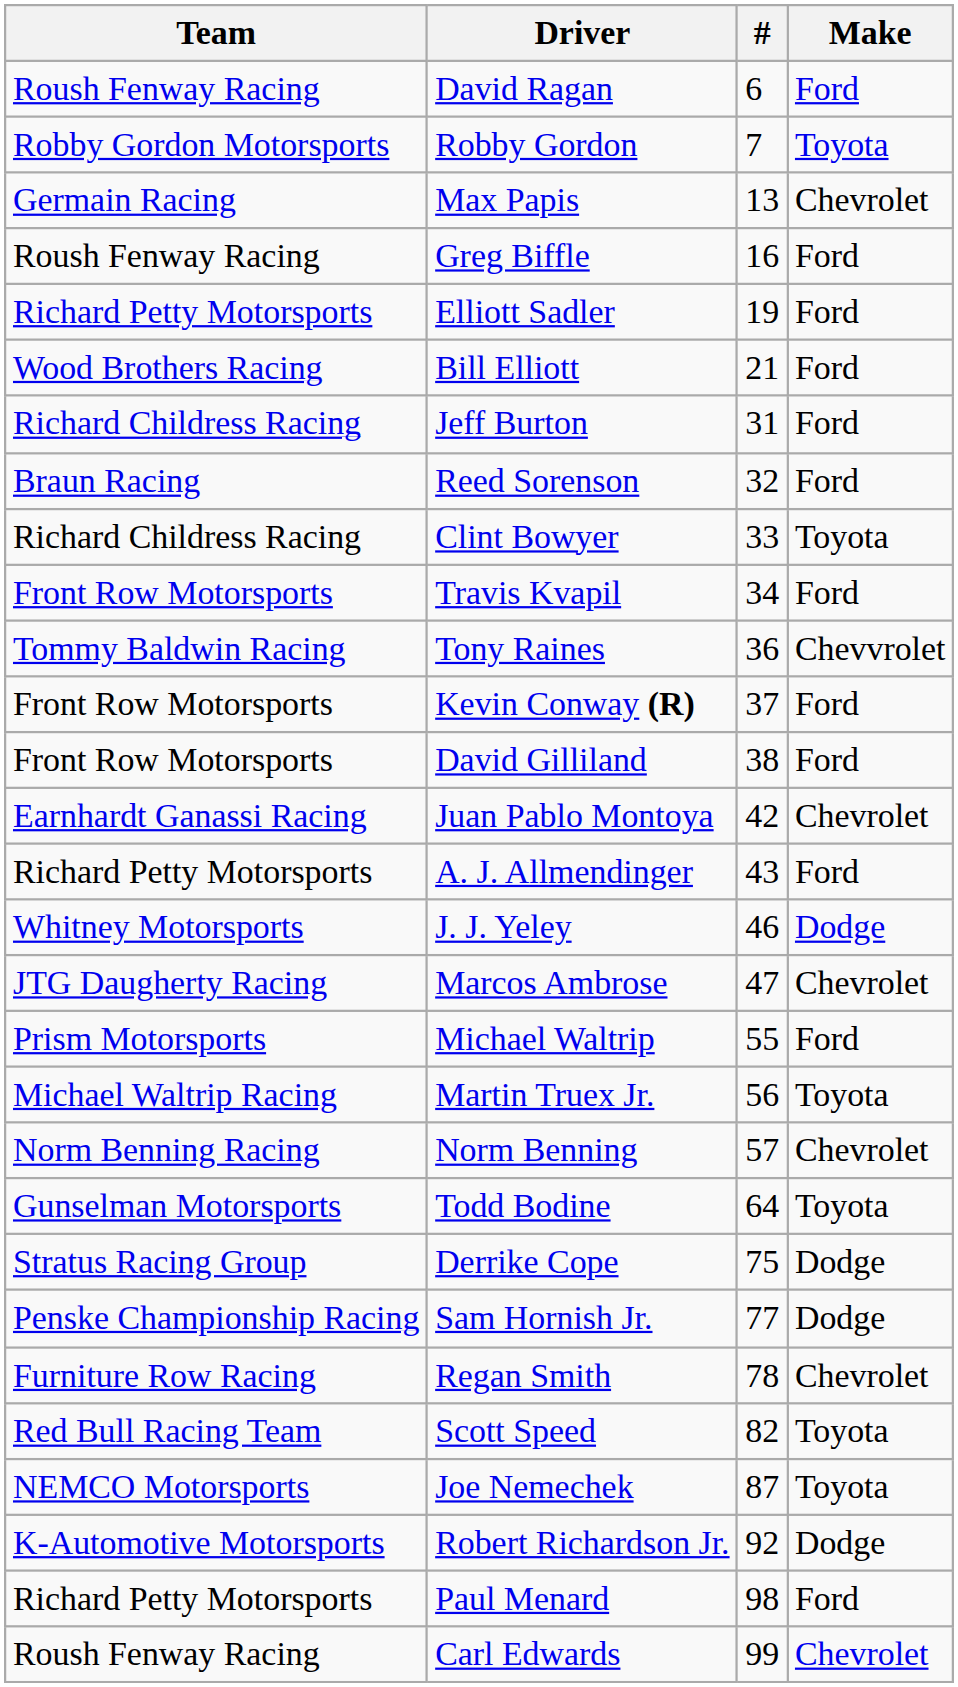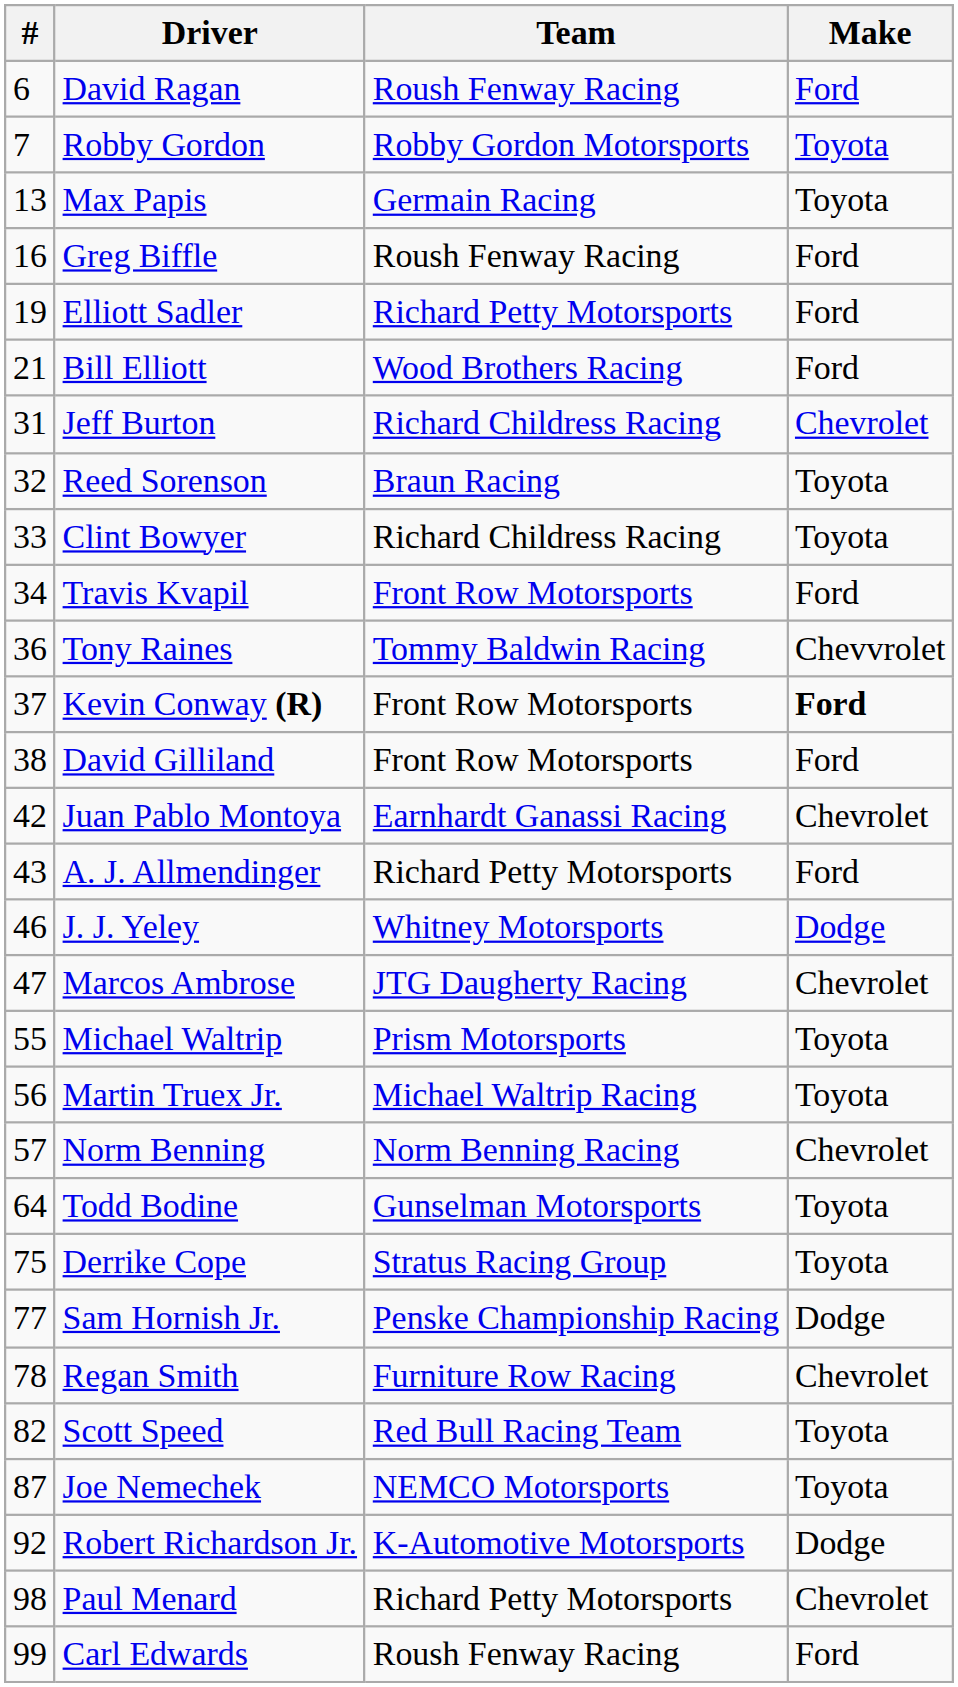 <table class="wikitable" style="font-size:95%">
 <tr>
+<th>#</th>
+<th>Driver</th>
 <th>Team</th>
-<th>Driver</th>
-<th>#</th>
 <th>Make</th>
 </tr>
 <tr>
+<td>6</td>
+<td><a href='#'>David Ragan</a></td>
 <td><a href='#'>Roush Fenway Racing</a></td>
-<td><a href='#'>David Ragan</a></td>
-<td>6</td>
 <td><a href='#'>Ford</a></td>
 </tr>
 <tr>
+<td>7</td>
+<td><a href='#'>Robby Gordon</a></td>
 <td><a href='#'>Robby Gordon Motorsports</a></td>
-<td><a href='#'>Robby Gordon</a></td>
-<td>7</td>
 <td><a href='#'>Toyota</a></td>
 </tr>
 <tr>
+<td>13</td>
+<td><a href='#'>Max Papis</a></td>
 <td><a href='#'>Germain Racing</a></td>
-<td><a href='#'>Max Papis</a></td>
-<td>13</td>
+<td>Toyota</td>
+</tr>
+<tr>
+<td>16</td>
+<td><a href='#'>Greg Biffle</a></td>
+<td>Roush Fenway Racing</td>
+<td>Ford</td>
+</tr>
+<tr>
+<td>19</td>
+<td><a href='#'>Elliott Sadler</a></td>
+<td><a href='#'>Richard Petty Motorsports</a></td>
+<td>Ford</td>
+</tr>
+<tr>
+<td>21</td>
+<td><a href='#'>Bill Elliott</a></td>
+<td><a href='#'>Wood Brothers Racing</a></td>
+<td>Ford</td>
+</tr>
+<tr>
+<td>31</td>
+<td><a href='#'>Jeff Burton</a></td>
+<td><a href='#'>Richard Childress Racing</a></td>
+<td><a href='#'>Chevrolet</a></td>
+</tr>
+<tr>
+<td>32</td>
+<td><a href='#'>Reed Sorenson</a></td>
+<td><a href='#'>Braun Racing</a></td>
+<td>Toyota</td>
+</tr>
+<tr>
+<td>33</td>
+<td><a href='#'>Clint Bowyer</a></td>
+<td>Richard Childress Racing</td>
+<td>Toyota</td>
+</tr>
+<tr>
+<td>34</td>
+<td><a href='#'>Travis Kvapil</a></td>
+<td><a href='#'>Front Row Motorsports</a></td>
+<td>Ford</td>
+</tr>
+<tr>
+<td>36</td>
+<td><a href='#'>Tony Raines</a></td>
+<td><a href='#'>Tommy Baldwin Racing</a></td>
+<td>Chevvrolet</td>
+</tr>
+<tr>
+<td>37</td>
+<td><a href='#'>Kevin Conway</a> <strong>(R)</strong></td>
+<td>Front Row Motorsports</td>
+<td><strong>Ford</strong></td>
+</tr>
+<tr>
+<td>38</td>
+<td><a href='#'>David Gilliland</a></td>
+<td>Front Row Motorsports</td>
+<td>Ford</td>
+</tr>
+<tr>
+<td>42</td>
+<td><a href='#'>Juan Pablo Montoya</a></td>
+<td><a href='#'>Earnhardt Ganassi Racing</a></td>
 <td>Chevrolet</td>
 </tr>
 <tr>
-<td>Roush Fenway Racing</td>
-<td><a href='#'>Greg Biffle</a></td>
-<td>16</td>
+<td>43</td>
+<td><a href='#'>A. J. Allmendinger</a></td>
+<td>Richard Petty Motorsports</td>
 <td>Ford</td>
 </tr>
 <tr>
-<td><a href='#'>Richard Petty Motorsports</a></td>
-<td><a href='#'>Elliott Sadler</a></td>
-<td>19</td>
-<td>Ford</td>
+<td>46</td>
+<td><a href='#'>J. J. Yeley</a></td>
+<td><a href='#'>Whitney Motorsports</a></td>
+<td><a href='#'>Dodge</a></td>
 </tr>
 <tr>
-<td><a href='#'>Wood Brothers Racing</a></td>
-<td><a href='#'>Bill Elliott</a></td>
-<td>21</td>
-<td>Ford</td>
+<td>47</td>
+<td><a href='#'>Marcos Ambrose</a></td>
+<td><a href='#'>JTG Daugherty Racing</a></td>
+<td>Chevrolet</td>
 </tr>
 <tr>
-<td><a href='#'>Richard Childress Racing</a></td>
-<td><a href='#'>Jeff Burton</a></td>
-<td>31</td>
-<td>Ford</td>
-</tr>
-<tr>
-<td><a href='#'>Braun Racing</a></td>
-<td><a href='#'>Reed Sorenson</a></td>
-<td>32</td>
-<td>Ford</td>
-</tr>
-<tr>
-<td>Richard Childress Racing</td>
-<td><a href='#'>Clint Bowyer</a></td>
-<td>33</td>
+<td>55</td>
+<td><a href='#'>Michael Waltrip</a></td>
+<td><a href='#'>Prism Motorsports</a></td>
 <td>Toyota</td>
 </tr>
 <tr>
-<td><a href='#'>Front Row Motorsports</a></td>
-<td><a href='#'>Travis Kvapil</a></td>
-<td>34</td>
-<td>Ford</td>
+<td>56</td>
+<td><a href='#'>Martin Truex Jr.</a></td>
+<td><a href='#'>Michael Waltrip Racing</a></td>
+<td>Toyota</td>
 </tr>
 <tr>
-<td><a href='#'>Tommy Baldwin Racing</a></td>
-<td><a href='#'>Tony Raines</a></td>
-<td>36</td>
-<td>Chevvrolet</td>
-</tr>
-<tr>
-<td>Front Row Motorsports</td>
-<td><a href='#'>Kevin Conway</a> <strong>(R)</strong></td>
-<td>37</td>
-<td>Ford</td>
-</tr>
-<tr>
-<td>Front Row Motorsports</td>
-<td><a href='#'>David Gilliland</a></td>
-<td>38</td>
-<td>Ford</td>
-</tr>
-<tr>
-<td><a href='#'>Earnhardt Ganassi Racing</a></td>
-<td><a href='#'>Juan Pablo Montoya</a></td>
-<td>42</td>
+<td>57</td>
+<td><a href='#'>Norm Benning</a></td>
+<td><a href='#'>Norm Benning Racing</a></td>
 <td>Chevrolet</td>
 </tr>
 <tr>
-<td>Richard Petty Motorsports</td>
-<td><a href='#'>A. J. Allmendinger</a></td>
-<td>43</td>
-<td>Ford</td>
+<td>64</td>
+<td><a href='#'>Todd Bodine</a></td>
+<td><a href='#'>Gunselman Motorsports</a></td>
+<td>Toyota</td>
 </tr>
 <tr>
-<td><a href='#'>Whitney Motorsports</a></td>
-<td><a href='#'>J. J. Yeley</a></td>
-<td>46</td>
-<td><a href='#'>Dodge</a></td>
+<td>75</td>
+<td><a href='#'>Derrike Cope</a></td>
+<td><a href='#'>Stratus Racing Group</a></td>
+<td>Toyota</td>
 </tr>
 <tr>
-<td><a href='#'>JTG Daugherty Racing</a></td>
-<td><a href='#'>Marcos Ambrose</a></td>
-<td>47</td>
+<td>77</td>
+<td><a href='#'>Sam Hornish Jr.</a></td>
+<td><a href='#'>Penske Championship Racing</a></td>
+<td>Dodge</td>
+</tr>
+<tr>
+<td>78</td>
+<td><a href='#'>Regan Smith</a></td>
+<td><a href='#'>Furniture Row Racing</a></td>
 <td>Chevrolet</td>
 </tr>
 <tr>
-<td><a href='#'>Prism Motorsports</a></td>
-<td><a href='#'>Michael Waltrip</a></td>
-<td>55</td>
-<td>Ford</td>
-</tr>
-<tr>
-<td><a href='#'>Michael Waltrip Racing</a></td>
-<td><a href='#'>Martin Truex Jr.</a></td>
-<td>56</td>
+<td>82</td>
+<td><a href='#'>Scott Speed</a></td>
+<td><a href='#'>Red Bull Racing Team</a></td>
 <td>Toyota</td>
 </tr>
 <tr>
-<td><a href='#'>Norm Benning Racing</a></td>
-<td><a href='#'>Norm Benning</a></td>
-<td>57</td>
+<td>87</td>
+<td><a href='#'>Joe Nemechek</a></td>
+<td><a href='#'>NEMCO Motorsports</a></td>
+<td>Toyota</td>
+</tr>
+<tr>
+<td>92</td>
+<td><a href='#'>Robert Richardson Jr.</a></td>
+<td><a href='#'>K-Automotive Motorsports</a></td>
+<td>Dodge</td>
+</tr>
+<tr>
+<td>98</td>
+<td><a href='#'>Paul Menard</a></td>
+<td>Richard Petty Motorsports</td>
 <td>Chevrolet</td>
 </tr>
 <tr>
-<td><a href='#'>Gunselman Motorsports</a></td>
-<td><a href='#'>Todd Bodine</a></td>
-<td>64</td>
-<td>Toyota</td>
-</tr>
-<tr>
-<td><a href='#'>Stratus Racing Group</a></td>
-<td><a href='#'>Derrike Cope</a></td>
-<td>75</td>
-<td>Dodge</td>
-</tr>
-<tr>
-<td><a href='#'>Penske Championship Racing</a></td>
-<td><a href='#'>Sam Hornish Jr.</a></td>
-<td>77</td>
-<td>Dodge</td>
-</tr>
-<tr>
-<td><a href='#'>Furniture Row Racing</a></td>
-<td><a href='#'>Regan Smith</a></td>
-<td>78</td>
-<td>Chevrolet</td>
-</tr>
-<tr>
-<td><a href='#'>Red Bull Racing Team</a></td>
-<td><a href='#'>Scott Speed</a></td>
-<td>82</td>
-<td>Toyota</td>
-</tr>
-<tr>
-<td><a href='#'>NEMCO Motorsports</a></td>
-<td><a href='#'>Joe Nemechek</a></td>
-<td>87</td>
-<td>Toyota</td>
-</tr>
-<tr>
-<td><a href='#'>K-Automotive Motorsports</a></td>
-<td><a href='#'>Robert Richardson Jr.</a></td>
-<td>92</td>
-<td>Dodge</td>
-</tr>
-<tr>
-<td>Richard Petty Motorsports</td>
-<td><a href='#'>Paul Menard</a></td>
-<td>98</td>
+<td>99</td>
+<td><a href='#'>Carl Edwards</a></td>
+<td>Roush Fenway Racing</td>
 <td>Ford</td>
 </tr>
-<tr>
-<td>Roush Fenway Racing</td>
-<td><a href='#'>Carl Edwards</a></td>
-<td>99</td>
-<td><a href='#'>Chevrolet</a></td>
-</tr>
 </table>
